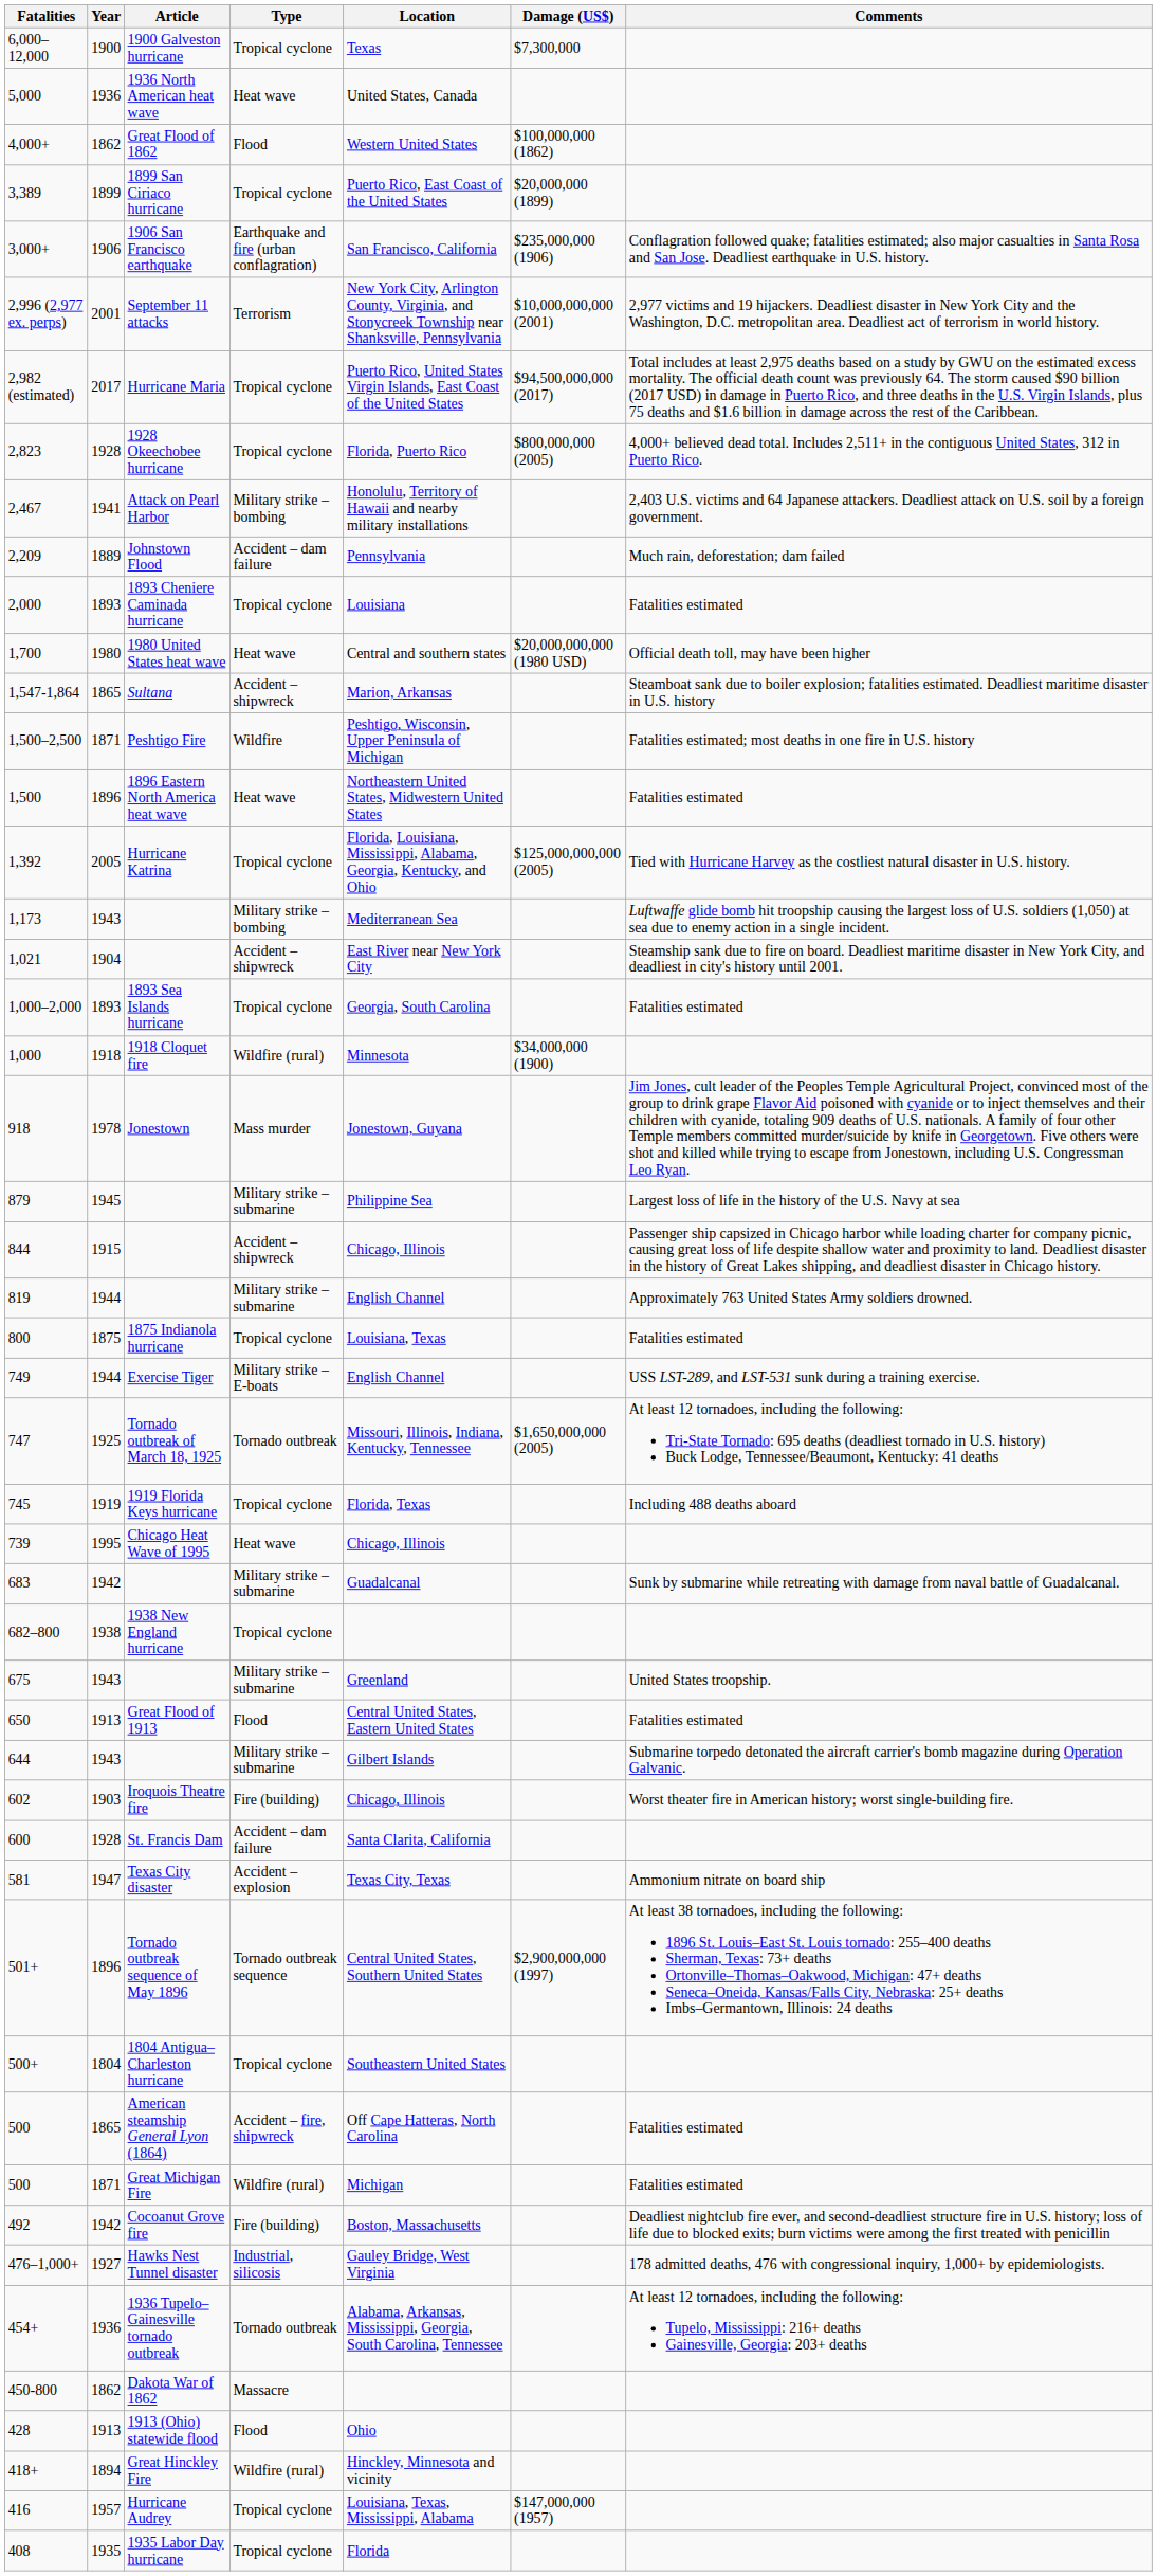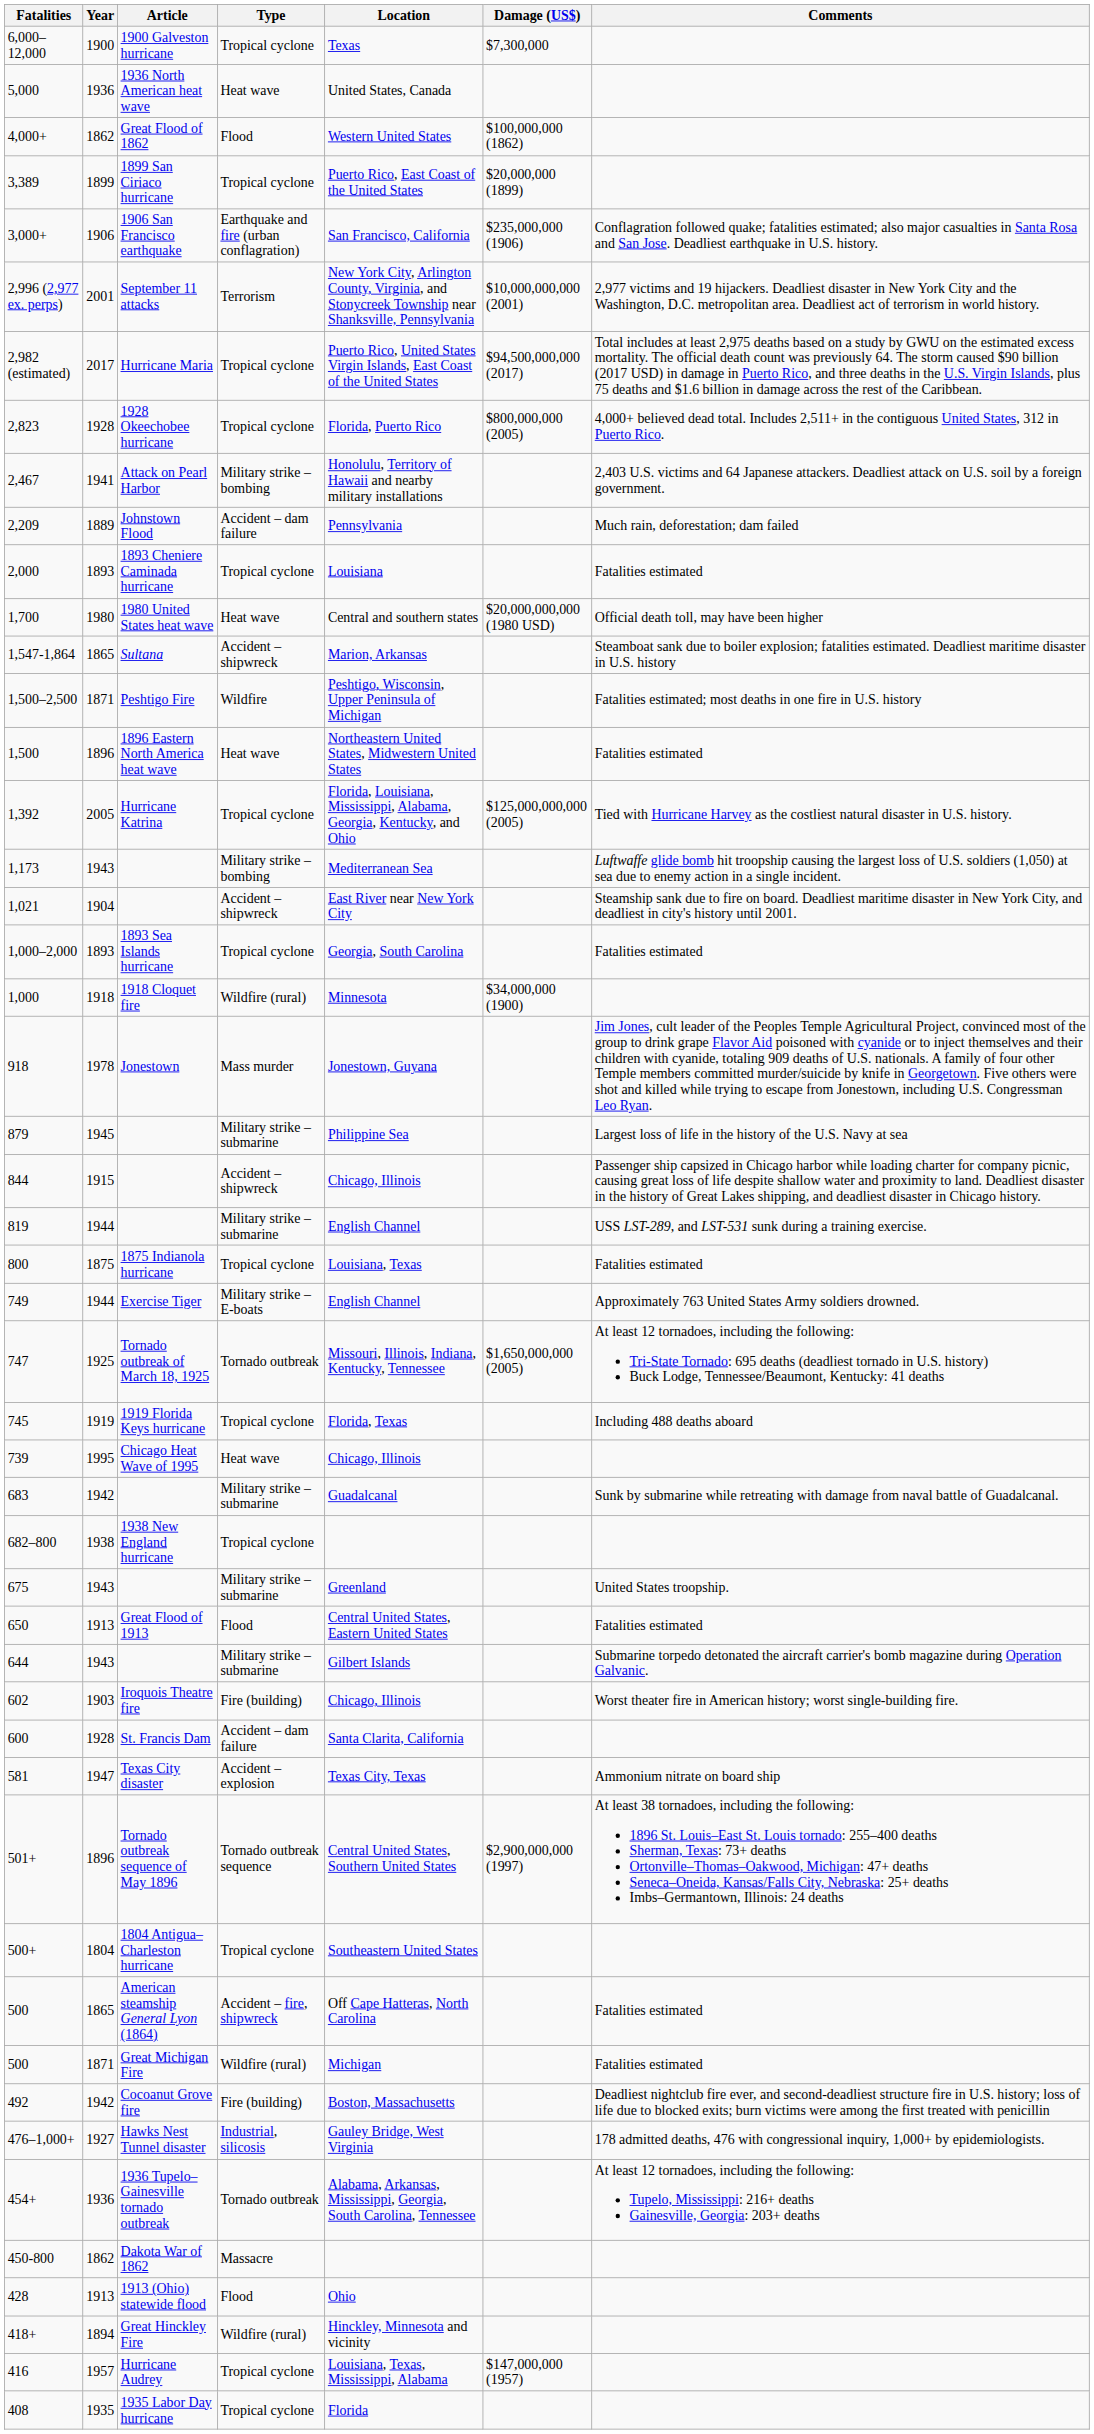 <table class="wikitable sortable">
 <tr>
 <th data-sort-type="number">Fatalities</th>
 <th>Year</th>
 <th>Article</th>
 <th>Type</th>
 <th>Location</th>
 <th>Damage (<a href='#'>US$</a>)</th>
 <th>Comments</th>
 </tr>
 <tr>
 <td>6,000–12,000</td>
 <td>1900</td>
 <td><a href='#'>1900 Galveston hurricane</a></td>
 <td>Tropical cyclone</td>
 <td><a href='#'>Texas</a></td>
 <td>$7,300,000</td>
 <td></td>
 </tr>
 <tr>
 <td>5,000</td>
 <td>1936</td>
 <td><a href='#'>1936 North American heat wave</a></td>
 <td>Heat wave</td>
 <td>United States, Canada</td>
 <td></td>
 <td></td>
 </tr>
 <tr>
 <td>4,000+</td>
 <td>1862</td>
 <td><a href='#'>Great Flood of 1862</a></td>
 <td>Flood</td>
 <td><a href='#'>Western United States</a></td>
 <td>$100,000,000<br>(1862)</td>
 <td></td>
 </tr>
 <tr>
 <td>3,389</td>
 <td>1899</td>
 <td><a href='#'>1899 San Ciriaco hurricane</a></td>
 <td>Tropical cyclone</td>
 <td><a href='#'>Puerto Rico</a>, <a href='#'>East Coast of the United States</a></td>
 <td>$20,000,000<br>(1899)</td>
 <td></td>
 </tr>
 <tr>
 <td>3,000+</td>
 <td>1906</td>
 <td><a href='#'>1906 San Francisco earthquake</a></td>
 <td>Earthquake and <a href='#'>fire</a> (urban conflagration)</td>
 <td><a href='#'>San Francisco, California</a></td>
 <td>$235,000,000<br>(1906)</td>
 <td>Conflagration followed quake; fatalities estimated; also major casualties in <a href='#'>Santa Rosa</a> and <a href='#'>San Jose</a>. Deadliest earthquake in U.S. history.</td>
 </tr>
 <tr>
 <td>2,996 (<a href='#'>2,977</a> <a href='#'>ex. perps</a>)</td>
 <td>2001</td>
 <td><a href='#'>September 11 attacks</a></td>
 <td>Terrorism</td>
 <td><a href='#'>New York City</a>, <a href='#'>Arlington County, Virginia</a>, and <a href='#'>Stonycreek Township</a> near <a href='#'>Shanksville, Pennsylvania</a></td>
 <td>$10,000,000,000<br>(2001)</td>
 <td>2,977 victims and 19 hijackers. Deadliest disaster in New York City and the Washington, D.C. metropolitan area. Deadliest act of terrorism in world history.</td>
 </tr>
 <tr>
 <td>2,982 (estimated)</td>
 <td>2017</td>
 <td><a href='#'>Hurricane Maria</a></td>
 <td>Tropical cyclone</td>
 <td><a href='#'>Puerto Rico</a>, <a href='#'>United States Virgin Islands</a>, <a href='#'>East Coast of the United States</a></td>
 <td>$94,500,000,000<br>(2017)</td>
 <td>Total includes at least 2,975 deaths based on a study by GWU on the estimated excess mortality. The official death count was previously 64. The storm caused $90 billion (2017 USD) in damage in <a href='#'>Puerto Rico</a>, and three deaths in the <a href='#'>U.S. Virgin Islands</a>, plus 75 deaths and $1.6 billion in damage across the rest of the Caribbean.</td>
 </tr>
 <tr>
 <td>2,823</td>
 <td>1928</td>
 <td><a href='#'>1928 Okeechobee hurricane</a></td>
 <td>Tropical cyclone</td>
 <td><a href='#'>Florida</a>, <a href='#'>Puerto Rico</a></td>
 <td>$800,000,000<br>(2005)</td>
 <td>4,000+ believed dead total. Includes 2,511+ in the contiguous <a href='#'>United States</a>, 312 in <a href='#'>Puerto Rico</a>.</td>
 </tr>
 <tr>
 <td>2,467</td>
 <td>1941</td>
 <td><a href='#'>Attack on Pearl Harbor</a></td>
 <td>Military strike – bombing</td>
 <td><a href='#'>Honolulu</a>, <a href='#'>Territory of Hawaii</a> and nearby military installations</td>
 <td></td>
 <td>2,403 U.S. victims and 64 Japanese attackers. Deadliest attack on U.S. soil by a foreign government.</td>
 </tr>
 <tr>
 <td>2,209</td>
 <td>1889</td>
 <td><a href='#'>Johnstown Flood</a></td>
 <td>Accident – dam failure</td>
 <td><a href='#'>Pennsylvania</a></td>
 <td></td>
 <td>Much rain, deforestation; dam failed</td>
 </tr>
 <tr>
 <td>2,000</td>
 <td>1893</td>
 <td><a href='#'>1893 Cheniere Caminada hurricane</a></td>
 <td>Tropical cyclone</td>
 <td><a href='#'>Louisiana</a></td>
 <td></td>
 <td>Fatalities estimated</td>
 </tr>
 <tr>
 <td>1,700</td>
 <td>1980</td>
 <td><a href='#'>1980 United States heat wave</a></td>
 <td>Heat wave</td>
 <td>Central and southern states</td>
 <td>$20,000,000,000<br>(1980 USD)</td>
 <td>Official death toll, may have been higher</td>
 </tr>
 <tr>
 <td>1,547-1,864</td>
 <td>1865</td>
 <td><a href='#'><em>Sultana</em></a></td>
 <td>Accident – shipwreck</td>
 <td><a href='#'>Marion, Arkansas</a></td>
 <td></td>
 <td>Steamboat sank due to boiler explosion; fatalities estimated. Deadliest maritime disaster in U.S. history</td>
 </tr>
 <tr>
 <td>1,500–2,500</td>
 <td>1871</td>
 <td><a href='#'>Peshtigo Fire</a></td>
 <td>Wildfire</td>
 <td><a href='#'>Peshtigo, Wisconsin</a>, <a href='#'>Upper Peninsula of Michigan</a></td>
 <td></td>
 <td>Fatalities estimated; most deaths in one fire in U.S. history</td>
 </tr>
 <tr>
 <td>1,500</td>
 <td>1896</td>
 <td><a href='#'>1896 Eastern North America heat wave</a></td>
 <td>Heat wave</td>
 <td><a href='#'>Northeastern United States</a>, <a href='#'>Midwestern United States</a></td>
 <td></td>
 <td>Fatalities estimated</td>
 </tr>
 <tr>
 <td>1,392</td>
 <td>2005</td>
 <td><a href='#'>Hurricane Katrina</a></td>
 <td>Tropical cyclone</td>
 <td><a href='#'>Florida</a>, <a href='#'>Louisiana</a>, <a href='#'>Mississippi</a>, <a href='#'>Alabama</a>, <a href='#'>Georgia</a>, <a href='#'>Kentucky</a>, and <a href='#'>Ohio</a></td>
 <td>$125,000,000,000<br>(2005)</td>
 <td>Tied with <a href='#'>Hurricane Harvey</a> as the costliest natural disaster in U.S. history.</td>
 </tr>
 <tr>
 <td>1,173</td>
 <td>1943</td>
 <td></td>
 <td>Military strike – bombing</td>
 <td><a href='#'>Mediterranean Sea</a></td>
 <td></td>
 <td><em>Luftwaffe</em> <a href='#'>glide bomb</a> hit troopship causing the largest loss of U.S. soldiers (1,050) at sea due to enemy action in a single incident.</td>
 </tr>
 <tr>
 <td>1,021</td>
 <td>1904</td>
 <td></td>
 <td>Accident – shipwreck</td>
 <td><a href='#'>East River</a> near <a href='#'>New York City</a></td>
 <td></td>
 <td>Steamship sank due to fire on board. Deadliest maritime disaster in New York City, and deadliest in city's history until 2001.</td>
 </tr>
 <tr>
 <td>1,000–2,000</td>
 <td>1893</td>
 <td><a href='#'>1893 Sea Islands hurricane</a></td>
 <td>Tropical cyclone</td>
 <td><a href='#'>Georgia</a>, <a href='#'>South Carolina</a></td>
 <td></td>
 <td>Fatalities estimated</td>
 </tr>
 <tr>
 <td>1,000</td>
 <td>1918</td>
 <td><a href='#'>1918 Cloquet fire</a></td>
 <td>Wildfire (rural)</td>
 <td><a href='#'>Minnesota</a></td>
 <td>$34,000,000 (1900)</td>
 <td></td>
 </tr>
 <tr>
 <td>918</td>
 <td>1978</td>
 <td><a href='#'>Jonestown</a></td>
 <td>Mass murder</td>
 <td><a href='#'>Jonestown, Guyana</a></td>
 <td></td>
 <td><a href='#'>Jim Jones</a>, cult leader of the Peoples Temple Agricultural Project, convinced most of the group to drink grape <a href='#'>Flavor Aid</a> poisoned with <a href='#'>cyanide</a> or to inject themselves and their children with cyanide, totaling 909 deaths of U.S. nationals. A family of four other Temple members committed murder/suicide by knife in <a href='#'>Georgetown</a>. Five others were shot and killed while trying to escape from Jonestown, including U.S. Congressman <a href='#'>Leo Ryan</a>.</td>
 </tr>
 <tr>
 <td>879</td>
 <td>1945</td>
 <td></td>
 <td>Military strike – submarine</td>
 <td><a href='#'>Philippine Sea</a></td>
 <td></td>
 <td>Largest loss of life in the history of the U.S. Navy at sea</td>
 </tr>
 <tr>
 <td>844</td>
 <td>1915</td>
 <td></td>
 <td>Accident – shipwreck</td>
 <td><a href='#'>Chicago, Illinois</a></td>
 <td></td>
 <td>Passenger ship capsized in Chicago harbor while loading charter for company picnic, causing great loss of life despite shallow water and proximity to land. Deadliest disaster in the history of Great Lakes shipping, and deadliest disaster in Chicago history.</td>
 </tr>
 <tr>
 <td>819</td>
 <td>1944</td>
 <td></td>
 <td>Military strike – submarine</td>
 <td><a href='#'>English Channel</a></td>
 <td></td>
-<td>Approximately 763 United States Army soldiers drowned.</td>
+<td>USS <em>LST-289</em>,  and <em>LST-531</em> sunk during a training exercise.</td>
 </tr>
 <tr>
 <td>800</td>
 <td>1875</td>
 <td><a href='#'>1875 Indianola hurricane</a></td>
 <td>Tropical cyclone</td>
 <td><a href='#'>Louisiana</a>, <a href='#'>Texas</a></td>
 <td></td>
 <td>Fatalities estimated</td>
 </tr>
 <tr>
 <td>749</td>
 <td>1944</td>
 <td><a href='#'>Exercise Tiger</a></td>
 <td>Military strike – E-boats</td>
 <td><a href='#'>English Channel</a></td>
 <td></td>
-<td>USS <em>LST-289</em>,  and <em>LST-531</em> sunk during a training exercise.</td>
+<td>Approximately 763 United States Army soldiers drowned.</td>
 </tr>
 <tr>
 <td>747</td>
 <td>1925</td>
 <td><a href='#'>Tornado outbreak of March 18, 1925</a></td>
 <td>Tornado outbreak</td>
 <td><a href='#'>Missouri</a>, <a href='#'>Illinois</a>, <a href='#'>Indiana</a>, <a href='#'>Kentucky</a>, <a href='#'>Tennessee</a></td>
 <td>$1,650,000,000<br>(2005)</td>
 <td>At least 12 tornadoes, including the following:<br><ul><li><a href='#'>Tri-State Tornado</a>: 695 deaths (deadliest tornado in U.S. history)</li><li>Buck Lodge, Tennessee/Beaumont, Kentucky: 41 deaths</li></ul></td>
 </tr>
 <tr>
 <td>745</td>
 <td>1919</td>
 <td><a href='#'>1919 Florida Keys hurricane</a></td>
 <td>Tropical cyclone</td>
 <td><a href='#'>Florida</a>, <a href='#'>Texas</a></td>
 <td></td>
 <td>Including 488 deaths aboard </td>
 </tr>
 <tr>
 <td>739</td>
 <td>1995</td>
 <td><a href='#'>Chicago Heat Wave of 1995</a></td>
 <td>Heat wave</td>
 <td><a href='#'>Chicago, Illinois</a></td>
 <td></td>
 <td></td>
 </tr>
 <tr>
 <td>683</td>
 <td>1942</td>
 <td></td>
 <td>Military strike – submarine</td>
 <td><a href='#'>Guadalcanal</a></td>
 <td></td>
 <td>Sunk by submarine while retreating with damage from naval battle of Guadalcanal.</td>
 </tr>
 <tr>
 <td>682–800</td>
 <td>1938</td>
 <td><a href='#'>1938 New England hurricane</a></td>
 <td>Tropical cyclone</td>
 <td></td>
 <td></td>
 <td></td>
 </tr>
 <tr>
 <td>675</td>
 <td>1943</td>
 <td></td>
 <td>Military strike – submarine</td>
 <td><a href='#'>Greenland</a></td>
 <td></td>
 <td>United States troopship.</td>
 </tr>
 <tr>
 <td>650</td>
 <td>1913</td>
 <td><a href='#'>Great Flood of 1913</a></td>
 <td>Flood</td>
 <td><a href='#'>Central United States</a>, <a href='#'>Eastern United States</a></td>
 <td></td>
 <td>Fatalities estimated</td>
 </tr>
 <tr>
 <td>644</td>
 <td>1943</td>
 <td></td>
 <td>Military strike – submarine</td>
 <td><a href='#'>Gilbert Islands</a></td>
 <td></td>
 <td>Submarine torpedo detonated the aircraft carrier's bomb magazine during <a href='#'>Operation Galvanic</a>.</td>
 </tr>
 <tr>
 <td>602</td>
 <td>1903</td>
 <td><a href='#'>Iroquois Theatre fire</a></td>
 <td>Fire (building)</td>
 <td><a href='#'>Chicago, Illinois</a></td>
 <td></td>
 <td>Worst theater fire in American history; worst single-building fire.</td>
 </tr>
 <tr>
 <td>600</td>
 <td>1928</td>
 <td><a href='#'>St. Francis Dam</a></td>
 <td>Accident – dam failure</td>
 <td><a href='#'>Santa Clarita, California</a></td>
 <td></td>
 <td></td>
 </tr>
 <tr>
 <td>581</td>
 <td>1947</td>
 <td><a href='#'>Texas City disaster</a></td>
 <td>Accident – explosion</td>
 <td><a href='#'>Texas City, Texas</a></td>
 <td></td>
 <td>Ammonium nitrate on board ship</td>
 </tr>
 <tr>
 <td>501+</td>
 <td>1896</td>
 <td><a href='#'>Tornado outbreak sequence of May 1896</a></td>
 <td>Tornado outbreak sequence</td>
 <td><a href='#'>Central United States</a>, <a href='#'>Southern United States</a></td>
 <td>$2,900,000,000<br>(1997)</td>
 <td>At least 38 tornadoes, including the following:<br><ul><li><a href='#'>1896 St. Louis–East St. Louis tornado</a>: 255–400 deaths</li><li><a href='#'>Sherman, Texas</a>: 73+ deaths</li><li><a href='#'>Ortonville–Thomas–Oakwood, Michigan</a>: 47+ deaths</li><li><a href='#'>Seneca–Oneida, Kansas/Falls City, Nebraska</a>: 25+ deaths</li><li>Imbs–Germantown, Illinois: 24 deaths</li></ul></td>
 </tr>
 <tr>
 <td>500+</td>
 <td>1804</td>
 <td><a href='#'>1804 Antigua–Charleston hurricane</a></td>
 <td>Tropical cyclone</td>
 <td><a href='#'>Southeastern United States</a></td>
 <td></td>
 <td></td>
 </tr>
 <tr>
 <td>500</td>
 <td>1865</td>
 <td><a href='#'>American steamship <em>General Lyon</em> (1864)</a></td>
 <td>Accident – <a href='#'>fire</a>, <a href='#'>shipwreck</a></td>
 <td>Off <a href='#'>Cape Hatteras</a>, <a href='#'>North Carolina</a></td>
 <td></td>
 <td>Fatalities estimated</td>
 </tr>
 <tr>
 <td>500</td>
 <td>1871</td>
 <td><a href='#'>Great Michigan Fire</a></td>
 <td>Wildfire (rural)</td>
 <td><a href='#'>Michigan</a></td>
 <td></td>
 <td>Fatalities estimated</td>
 </tr>
 <tr>
 <td>492</td>
 <td>1942</td>
 <td><a href='#'>Cocoanut Grove fire</a></td>
 <td>Fire (building)</td>
 <td><a href='#'>Boston, Massachusetts</a></td>
 <td></td>
 <td>Deadliest nightclub fire ever, and second-deadliest structure fire in U.S. history; loss of life due to blocked exits; burn victims were among the first treated with penicillin</td>
 </tr>
 <tr>
 <td>476–1,000+</td>
 <td>1927</td>
 <td><a href='#'>Hawks Nest Tunnel disaster</a></td>
 <td><a href='#'>Industrial</a>, <a href='#'>silicosis</a></td>
 <td><a href='#'>Gauley Bridge, West Virginia</a></td>
 <td></td>
 <td>178 admitted deaths, 476 with congressional inquiry, 1,000+ by epidemiologists.</td>
 </tr>
 <tr>
 <td>454+</td>
 <td>1936</td>
 <td><a href='#'>1936 Tupelo–Gainesville tornado outbreak</a></td>
 <td>Tornado outbreak</td>
 <td><a href='#'>Alabama</a>, <a href='#'>Arkansas</a>, <a href='#'>Mississippi</a>, <a href='#'>Georgia</a>, <a href='#'>South Carolina</a>, <a href='#'>Tennessee</a></td>
 <td></td>
 <td>At least 12 tornadoes, including the following:<br><ul><li><a href='#'>Tupelo, Mississippi</a>: 216+ deaths</li><li><a href='#'>Gainesville, Georgia</a>: 203+ deaths</li></ul></td>
 </tr>
 <tr>
 <td>450-800</td>
 <td>1862</td>
 <td><a href='#'>Dakota War of 1862</a></td>
 <td>Massacre</td>
 <td></td>
 <td></td>
 <td></td>
 </tr>
 <tr>
 <td>428</td>
 <td>1913</td>
 <td><a href='#'>1913 (Ohio) statewide flood</a></td>
 <td>Flood</td>
 <td><a href='#'>Ohio</a></td>
 <td></td>
 <td></td>
 </tr>
 <tr>
 <td>418+</td>
 <td>1894</td>
 <td><a href='#'>Great Hinckley Fire</a></td>
 <td>Wildfire (rural)</td>
 <td><a href='#'>Hinckley, Minnesota</a> and vicinity</td>
 <td></td>
 <td></td>
 </tr>
 <tr>
 <td>416</td>
 <td>1957</td>
 <td><a href='#'>Hurricane Audrey</a></td>
 <td>Tropical cyclone</td>
 <td><a href='#'>Louisiana</a>, <a href='#'>Texas</a>, <a href='#'>Mississippi</a>, <a href='#'>Alabama</a></td>
 <td>$147,000,000<br>(1957)</td>
 <td></td>
 </tr>
 <tr>
 <td>408</td>
 <td>1935</td>
 <td><a href='#'>1935 Labor Day hurricane</a></td>
 <td>Tropical cyclone</td>
 <td><a href='#'>Florida</a></td>
 <td></td>
 <td></td>
 </tr>
 </table>
